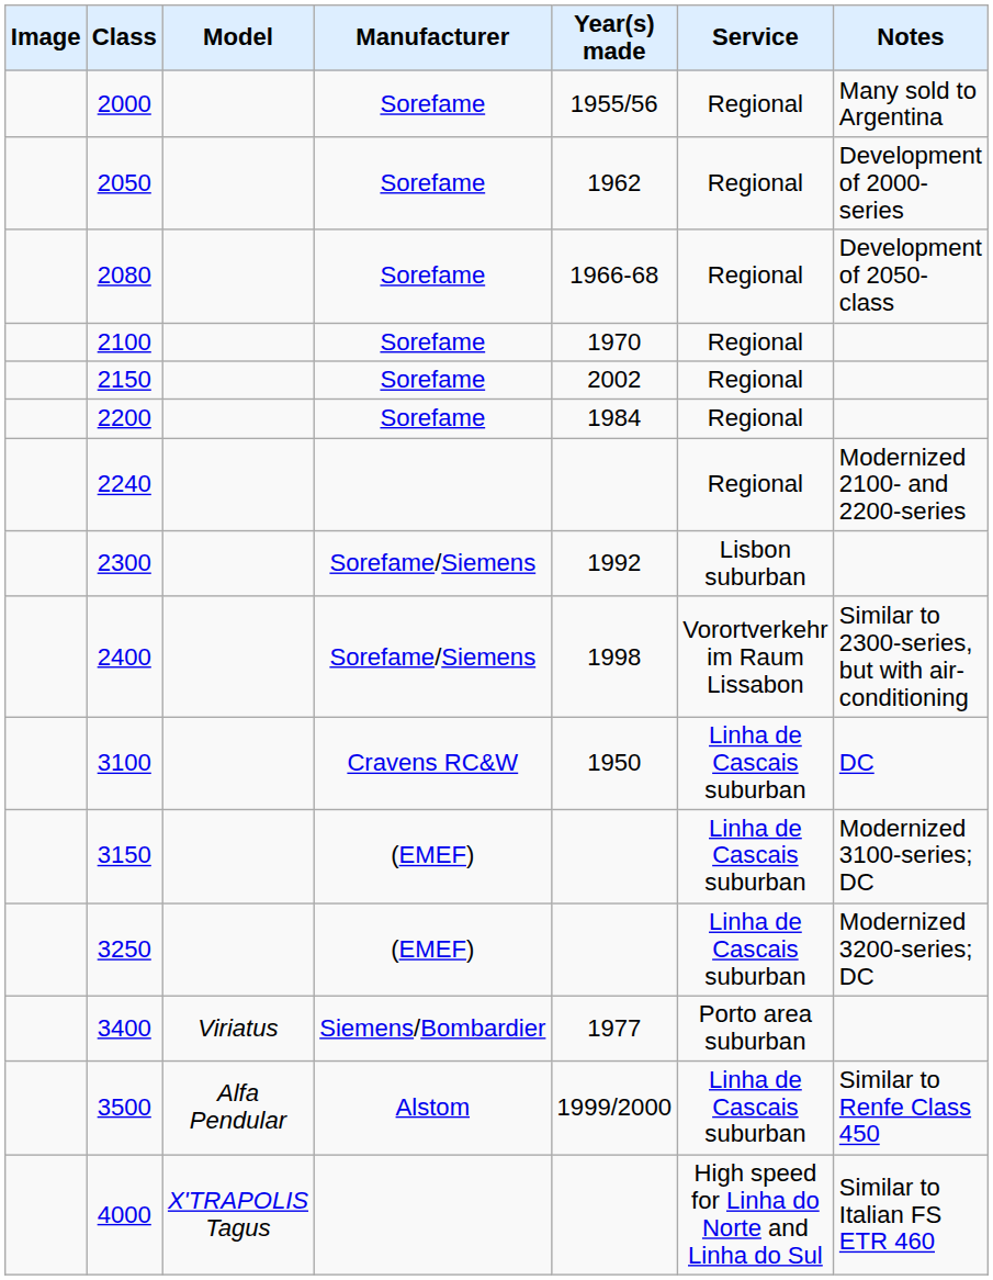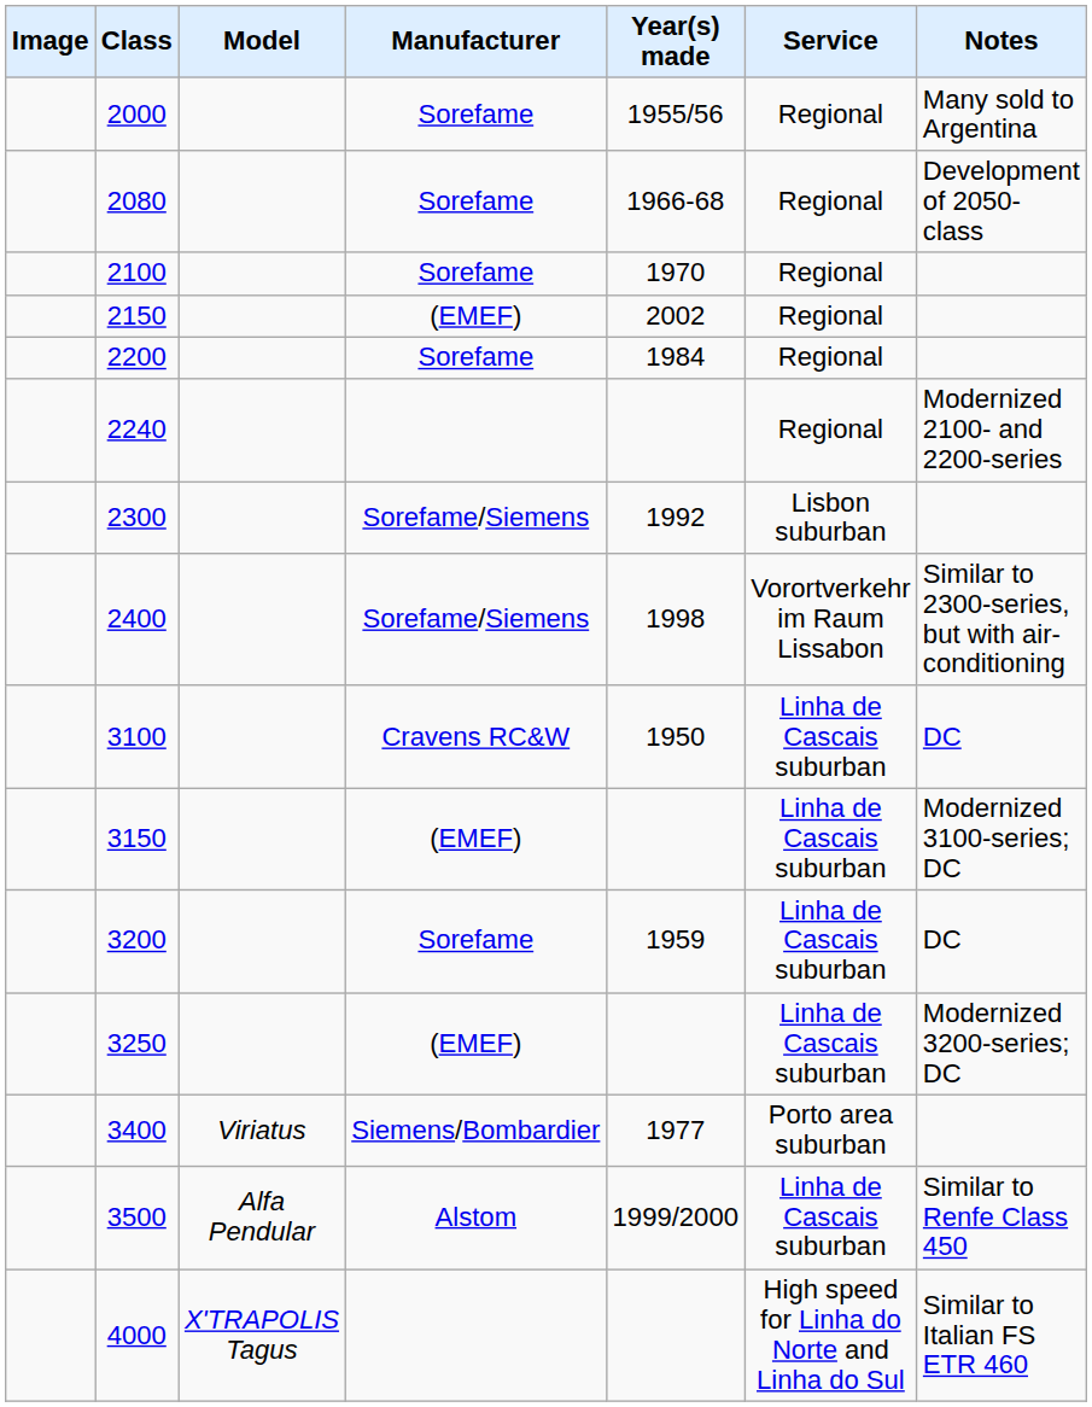 <table class="wikitable" style=text-align:center;>
 <tr>
 <th style=background-color:#def;>Image</th>
 <th style=background-color:#def;>Class</th>
 <th style=background-color:#def;>Model</th>
 <th style=background-color:#def;>Manufacturer</th>
 <th style=background-color:#def;>Year(s) made</th>
 <th style=background-color:#def;>Service</th>
 <th style=background-color:#def;>Notes</th>
 </tr>
 <tr>
 <td></td>
 <td><a href='#'>2000</a></td>
 <td></td>
 <td><a href='#'>Sorefame</a></td>
 <td>1955/56</td>
 <td>Regional</td>
 <td align=left>Many sold to Argentina</td>
-</tr>
-<tr>
-<td></td>
-<td><a href='#'>2050</a></td>
-<td></td>
-<td><a href='#'>Sorefame</a></td>
-<td>1962</td>
-<td>Regional</td>
-<td align=left>Development of 2000-series</td>
 </tr>
 <tr>
 <td></td>
 <td><a href='#'>2080</a></td>
 <td></td>
 <td><a href='#'>Sorefame</a></td>
 <td>1966-68</td>
 <td>Regional</td>
 <td align=left>Development of 2050-class</td>
 </tr>
 <tr>
 <td></td>
 <td><a href='#'>2100</a></td>
 <td></td>
 <td><a href='#'>Sorefame</a></td>
 <td>1970</td>
 <td>Regional</td>
 <td align=left></td>
 </tr>
 <tr>
 <td></td>
 <td><a href='#'>2150</a></td>
 <td></td>
-<td><a href='#'>Sorefame</a></td>
+<td>(<a href='#'>EMEF</a>)</td>
 <td>2002</td>
 <td>Regional</td>
 <td align=left></td>
 </tr>
 <tr>
 <td></td>
 <td><a href='#'>2200</a></td>
 <td></td>
 <td><a href='#'>Sorefame</a></td>
 <td>1984</td>
 <td>Regional</td>
 <td align=left></td>
 </tr>
 <tr>
 <td></td>
 <td><a href='#'>2240</a></td>
 <td></td>
 <td></td>
 <td></td>
 <td>Regional</td>
 <td align=left>Modernized 2100- and 2200-series</td>
 </tr>
 <tr>
 <td></td>
 <td><a href='#'>2300</a></td>
 <td></td>
 <td><a href='#'>Sorefame</a>/<a href='#'>Siemens</a></td>
 <td>1992</td>
 <td>Lisbon suburban</td>
 <td align=left></td>
 </tr>
 <tr>
 <td></td>
 <td><a href='#'>2400</a></td>
 <td></td>
 <td><a href='#'>Sorefame</a>/<a href='#'>Siemens</a></td>
 <td>1998</td>
 <td>Vorortverkehr im Raum Lissabon</td>
 <td align=left>Similar to 2300-series, but with air-conditioning</td>
 </tr>
 <tr>
 <td></td>
 <td><a href='#'>3100</a></td>
 <td></td>
 <td><a href='#'>Cravens RC&W</a></td>
 <td>1950</td>
 <td><a href='#'>Linha de Cascais</a> suburban</td>
 <td align=left><a href='#'>DC</a></td>
 </tr>
 <tr>
 <td></td>
 <td><a href='#'>3150</a></td>
 <td></td>
 <td>(<a href='#'>EMEF</a>)</td>
 <td></td>
 <td><a href='#'>Linha de Cascais</a> suburban</td>
 <td align=left>Modernized 3100-series; DC</td>
 </tr>
 <tr>
 <td></td>
+<td><a href='#'>3200</a></td>
+<td></td>
+<td><a href='#'>Sorefame</a></td>
+<td>1959</td>
+<td><a href='#'>Linha de Cascais</a> suburban</td>
+<td align=left>DC</td>
+</tr>
+<tr>
+<td></td>
 <td><a href='#'>3250</a></td>
 <td></td>
 <td>(<a href='#'>EMEF</a>)</td>
 <td></td>
 <td><a href='#'>Linha de Cascais</a> suburban</td>
 <td align=left>Modernized 3200-series; DC</td>
 </tr>
 <tr>
 <td></td>
 <td><a href='#'>3400</a></td>
 <td><em>Viriatus</em></td>
 <td><a href='#'>Siemens</a>/<a href='#'>Bombardier</a></td>
 <td>1977</td>
 <td>Porto area suburban</td>
 <td align=left></td>
 </tr>
 <tr>
 <td></td>
 <td><a href='#'>3500</a></td>
 <td><em>Alfa Pendular</em></td>
 <td><a href='#'>Alstom</a></td>
 <td>1999/2000</td>
 <td><a href='#'>Linha de Cascais</a> suburban</td>
 <td align=left>Similar to <a href='#'>Renfe Class 450</a></td>
 </tr>
 <tr>
 <td></td>
 <td><a href='#'>4000</a></td>
 <td><em><a href='#'>X'TRAPOLIS</a> Tagus</em></td>
 <td></td>
 <td></td>
 <td>High speed for <a href='#'>Linha do Norte</a> and <a href='#'>Linha do Sul</a></td>
 <td align=left>Similar to Italian FS <a href='#'>ETR 460</a></td>
 </tr>
 </table>
